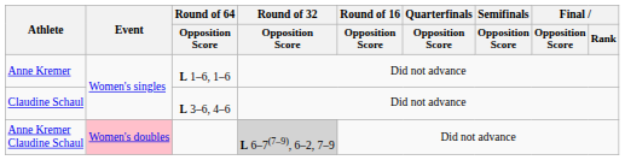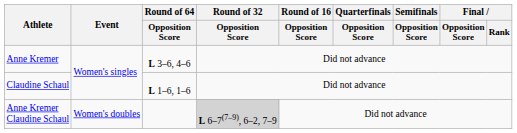 <table class=wikitable style="font-size:90%">
 <tr>
 <th rowspan="2">Athlete</th>
 <th rowspan="2">Event</th>
 <th>Round of 64</th>
 <th>Round of 32</th>
 <th>Round of 16</th>
 <th>Quarterfinals</th>
 <th>Semifinals</th>
 <th colspan=2>Final / </th>
 </tr>
 <tr style="font-size:95%">
 <th>Opposition<br>Score</th>
 <th>Opposition<br>Score</th>
 <th>Opposition<br>Score</th>
 <th>Opposition<br>Score</th>
 <th>Opposition<br>Score</th>
 <th>Opposition<br>Score</th>
 <th>Rank</th>
 </tr>
 <tr align=center>
 <td align=left><a href='#'>Anne Kremer</a></td>
 <td align=left rowspan=2><a href='#'>Women's singles</a></td>
+<td><br><strong>L</strong> 3–6, 4–6</td>
+<td colspan=6>Did not advance</td>
+</tr>
+<tr align=center>
+<td align=left><a href='#'>Claudine Schaul</a></td>
 <td><br><strong>L</strong> 1–6, 1–6</td>
 <td colspan=6>Did not advance</td>
 </tr>
 <tr align=center>
-<td align=left><a href='#'>Claudine Schaul</a></td>
-<td><br><strong>L</strong> 3–6, 4–6</td>
-<td colspan=6>Did not advance</td>
-</tr>
-<tr align=center>
 <td align=left><a href='#'>Anne Kremer</a><br><a href='#'>Claudine Schaul</a></td>
-<td align=left style="background: pink;"><a href='#'>Women's doubles</a></td>
+<td align=left><a href='#'>Women's doubles</a></td>
 <td></td>
 <td style="background: lightgrey;"><br><strong>L</strong> 6–7<sup>(7–9)</sup>, 6–2, 7–9</td>
 <td colspan=6>Did not advance</td>
 </tr>
 </table>
